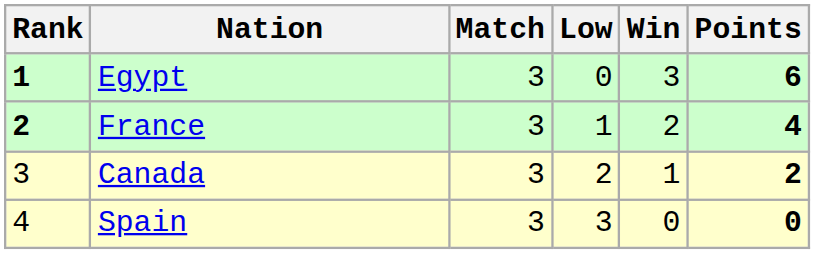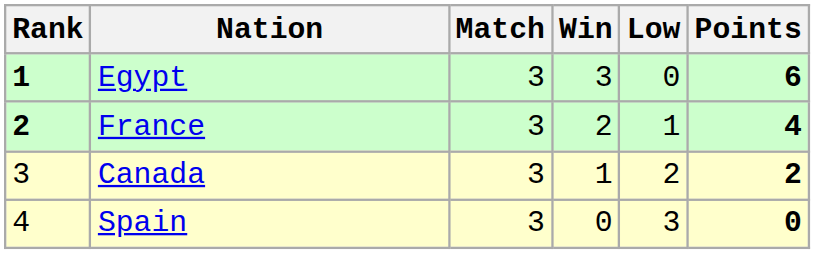 <table class="wikitable">
 <tr>
 <th width=20>Rank</th>
 <th width=150>Nation</th>
 <th width=20>Match</th>
+<th width=20>Win</th>
 <th width=20>Low</th>
-<th width=20>Win</th>
 <th width=20>Points</th>
 </tr>
 <tr align="right" style="background:#ccffcc;">
 <td align="left"><strong>1</strong></td>
 <td align="left"> <a href='#'>Egypt</a></td>
 <td>3</td>
+<td>3</td>
 <td>0</td>
-<td>3</td>
 <td><strong>6</strong></td>
 </tr>
 <tr align="right" style="background:#ccffcc;">
 <td align="left"><strong>2</strong></td>
 <td align="left"> <a href='#'>France</a></td>
 <td>3</td>
+<td>2</td>
 <td>1</td>
-<td>2</td>
 <td><strong>4</strong></td>
 </tr>
 <tr align="right" style="background:#ffffcc;">
 <td align="left">3</td>
 <td align="left"> <a href='#'>Canada</a></td>
 <td>3</td>
+<td>1</td>
 <td>2</td>
-<td>1</td>
 <td><strong>2</strong></td>
 </tr>
 <tr align="right" style="background:#ffffcc;">
 <td align="left">4</td>
 <td align="left"> <a href='#'>Spain</a></td>
 <td>3</td>
+<td>0</td>
 <td>3</td>
-<td>0</td>
 <td><strong>0</strong></td>
 </tr>
 </table>
